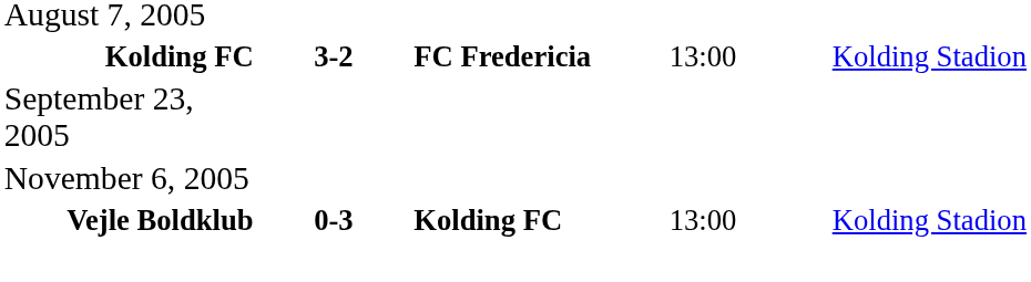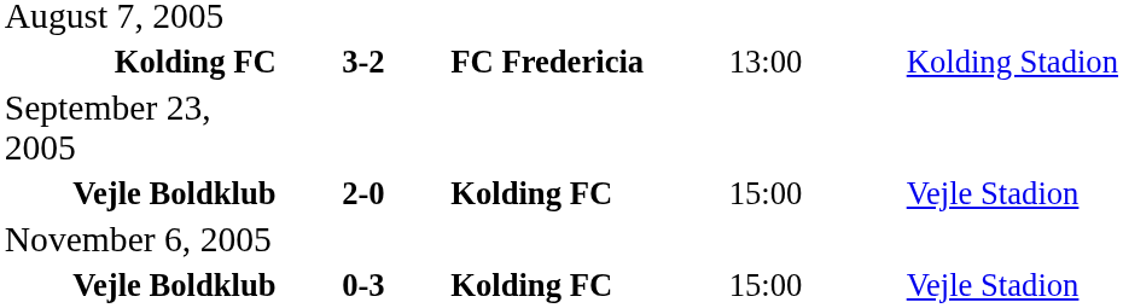 <table width=100% cellspacing=1>
 <tr>
 <th width=20%></th>
 <th width=12%></th>
 <th width=20%></th>
 <th></th>
 </tr>
 <tr>
 <td>August 7, 2005</td>
 </tr>
 <tr style=font-size:90%>
 <td align=right><strong>Kolding FC</strong></td>
 <td align=center><strong>3-2</strong></td>
 <td><strong>FC Fredericia</strong></td>
 <td>13:00</td>
 <td><a href='#'>Kolding Stadion</a></td>
 </tr>
 <tr>
 <td>September 23, 2005</td>
 </tr>
+<tr style=font-size:90%>
+<td align=right><strong>Vejle Boldklub</strong></td>
+<td align=center><strong>2-0</strong></td>
+<td><strong>Kolding FC</strong></td>
+<td>15:00</td>
+<td><a href='#'>Vejle Stadion</a></td>
+</tr>
 <tr>
 <td>November 6, 2005</td>
 </tr>
 <tr style=font-size:90%>
 <td align=right><strong>Vejle Boldklub</strong></td>
 <td align=center><strong>0-3</strong></td>
 <td><strong>Kolding FC</strong></td>
-<td>13:00</td>
-<td><a href='#'>Kolding Stadion</a></td>
+<td>15:00</td>
+<td><a href='#'>Vejle Stadion</a></td>
 </tr>
 </table>
